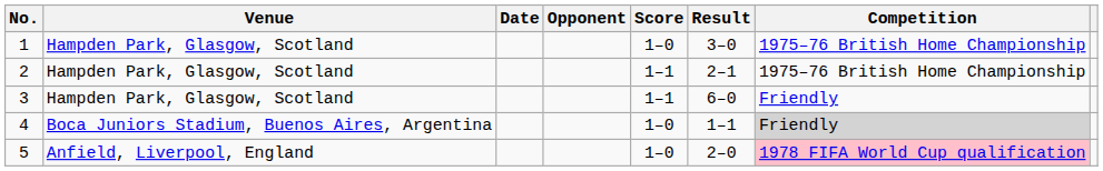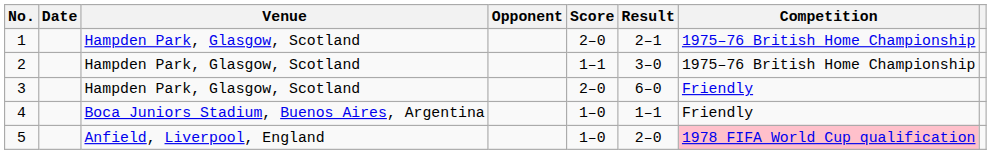 <table class="wikitable sortable">
 <tr>
 <th scope="col">No.</th>
+<th scope="col">Date</th>
 <th scope="col">Venue</th>
-<th scope="col">Date</th>
 <th scope="col">Opponent</th>
 <th scope="col">Score</th>
 <th scope="col">Result</th>
 <th scope="col">Competition</th>
 <th scope="col" class="unsortable"></th>
 </tr>
 <tr>
 <td style="text-align:center">1</td>
+<td></td>
 <td><a href='#'>Hampden Park</a>, <a href='#'>Glasgow</a>, Scotland</td>
 <td></td>
-<td></td>
-<td style="text-align:center">1–0</td>
-<td style="text-align:center">3–0</td>
+<td style="text-align:center">2–0</td>
+<td style="text-align:center">2–1</td>
 <td><a href='#'>1975–76 British Home Championship</a></td>
 <td></td>
 </tr>
 <tr>
 <td style="text-align:center">2</td>
+<td></td>
 <td>Hampden Park, Glasgow, Scotland</td>
 <td></td>
-<td></td>
 <td style="text-align:center">1–1</td>
-<td style="text-align:center">2–1</td>
+<td style="text-align:center">3–0</td>
 <td>1975–76 British Home Championship</td>
 <td></td>
 </tr>
 <tr>
 <td style="text-align:center">3</td>
+<td></td>
 <td>Hampden Park, Glasgow, Scotland</td>
 <td></td>
-<td></td>
-<td style="text-align:center">1–1</td>
+<td style="text-align:center">2–0</td>
 <td style="text-align:center">6–0</td>
 <td><a href='#'>Friendly</a></td>
 <td></td>
 </tr>
 <tr>
 <td style="text-align:center">4</td>
+<td></td>
 <td><a href='#'>Boca Juniors Stadium</a>, <a href='#'>Buenos Aires</a>, Argentina</td>
-<td></td>
 <td></td>
 <td style="text-align:center">1–0</td>
 <td style="text-align:center">1–1</td>
-<td style="background: lightgrey;">Friendly</td>
+<td>Friendly</td>
 <td></td>
 </tr>
 <tr>
 <td style="text-align:center">5</td>
+<td></td>
 <td><a href='#'>Anfield</a>, <a href='#'>Liverpool</a>, England</td>
-<td></td>
 <td></td>
 <td style="text-align:center">1–0</td>
 <td style="text-align:center">2–0</td>
 <td style="background: pink;"><a href='#'>1978 FIFA World Cup qualification</a></td>
 <td></td>
 </tr>
 </table>
